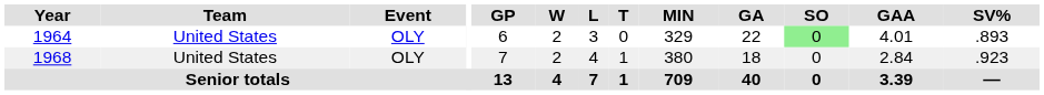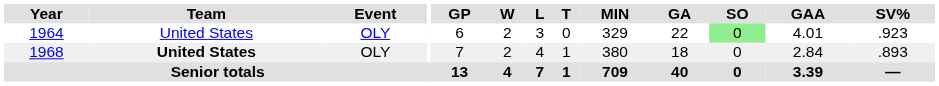 <table border="0" cellpadding="1" cellspacing="0" ID="Table3" style="text-align:center; width:60em">
 <tr ALIGN="center" bgcolor="#e0e0e0">
 <th>Year</th>
 <th>Team</th>
 <th>Event</th>
 <th rowspan="99" bgcolor="#ffffff"></th>
 <th>GP</th>
 <th>W</th>
 <th>L</th>
 <th>T</th>
 <th>MIN</th>
 <th>GA</th>
 <th>SO</th>
 <th>GAA</th>
 <th>SV%</th>
 </tr>
 <tr>
 <td><a href='#'>1964</a></td>
 <td><a href='#'>United States</a></td>
 <td><a href='#'>OLY</a></td>
 <td>6</td>
 <td>2</td>
 <td>3</td>
 <td>0</td>
 <td>329</td>
 <td>22</td>
 <td style="background: lightgreen;">0</td>
 <td>4.01</td>
-<td>.893</td>
+<td>.923</td>
 </tr>
 <tr bgcolor="#f0f0f0">
 <td><a href='#'>1968</a></td>
-<td>United States</td>
+<td><strong>United States</strong></td>
 <td>OLY</td>
 <td>7</td>
 <td>2</td>
 <td>4</td>
 <td>1</td>
 <td>380</td>
 <td>18</td>
 <td>0</td>
 <td>2.84</td>
-<td>.923</td>
+<td>.893</td>
 </tr>
 <tr bgcolor="#e0e0e0">
 <th colspan=4>Senior totals</th>
 <th>13</th>
 <th>4</th>
 <th>7</th>
 <th>1</th>
 <th>709</th>
 <th>40</th>
 <th>0</th>
 <th>3.39</th>
 <th>—</th>
 </tr>
 </table>
